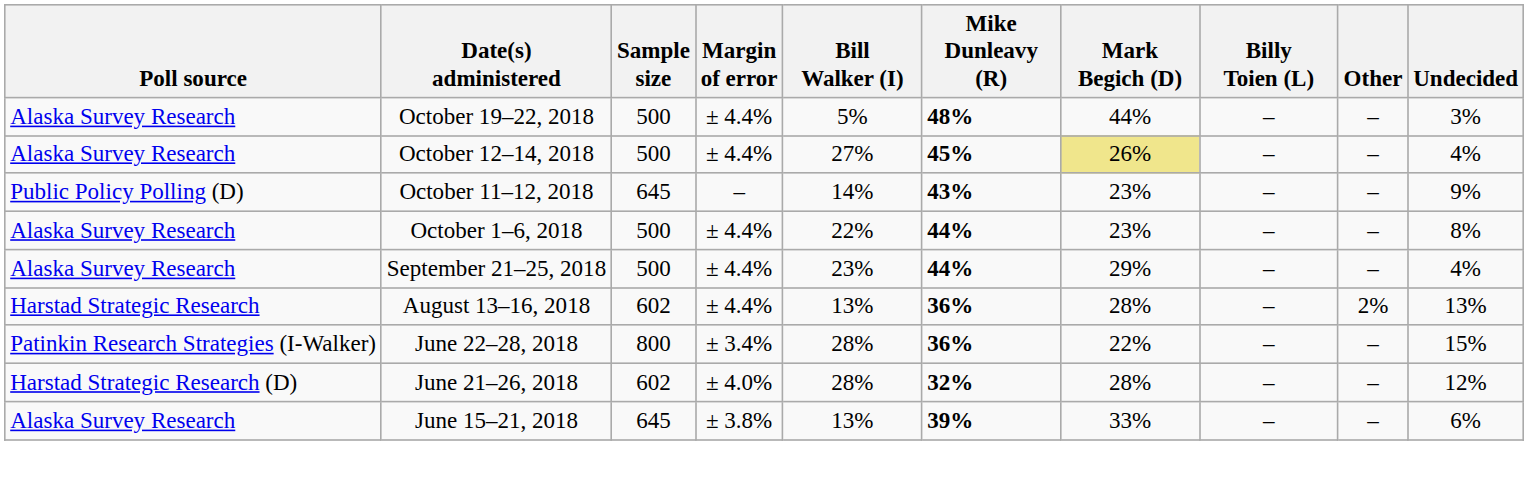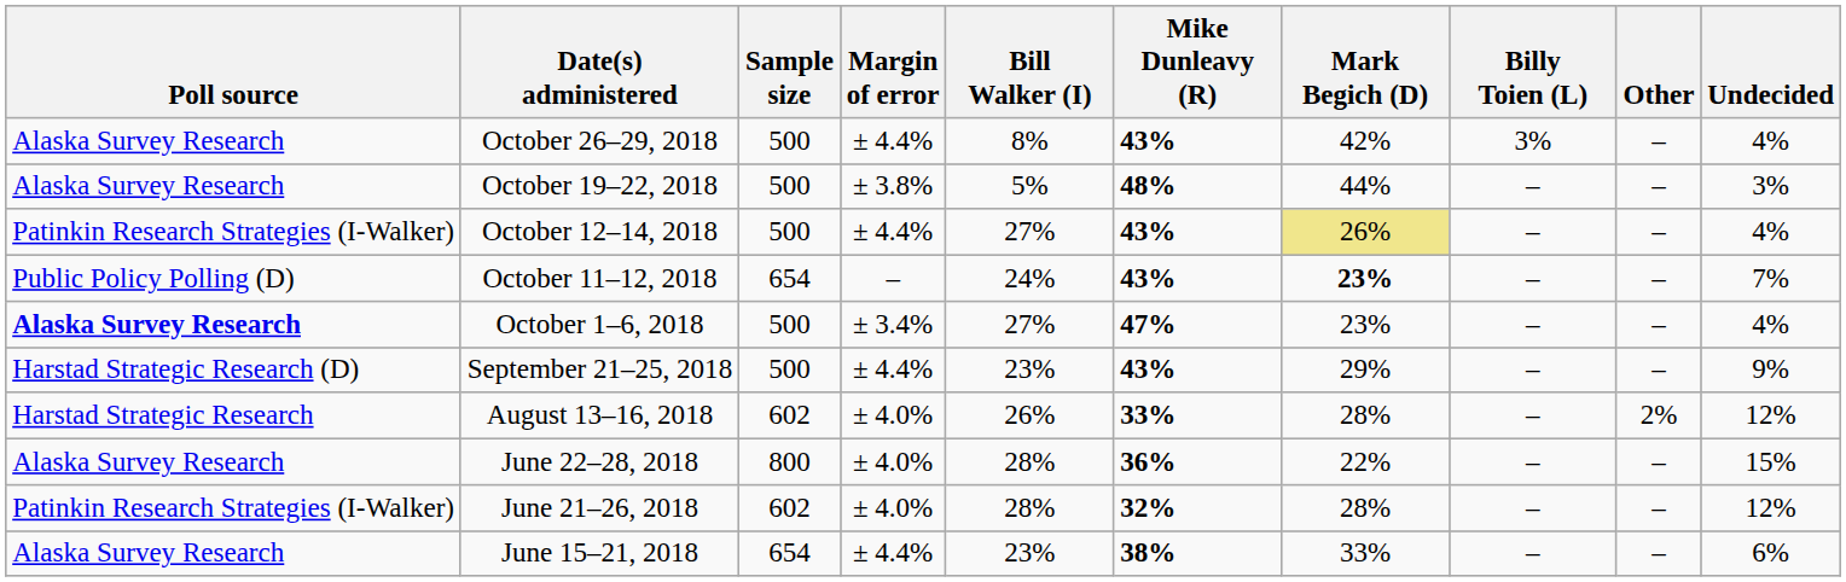 <table class="wikitable" style="font-size:90%">
 <tr valign=bottom>
 <th>Poll source</th>
 <th>Date(s)<br>administered</th>
 <th>Sample<br>size</th>
 <th>Margin<br>of error</th>
 <th style="width:80px;">Bill<br>Walker (I)</th>
 <th style="width:80px;">Mike<br>Dunleavy (R)</th>
 <th style="width:80px;">Mark<br>Begich (D)</th>
 <th style="width:80px;">Billy<br>Toien (L)</th>
 <th>Other</th>
 <th>Undecided</th>
 </tr>
 <tr>
 <td><a href='#'>Alaska Survey Research</a></td>
+<td align=center>October 26–29, 2018</td>
+<td align=center>500</td>
+<td align=center>± 4.4%</td>
+<td align=center>8%</td>
+<td><strong>43%</strong></td>
+<td align=center>42%</td>
+<td align=center>3%</td>
+<td align=center>–</td>
+<td align=center>4%</td>
+</tr>
+<tr>
+<td><a href='#'>Alaska Survey Research</a></td>
 <td align=center>October 19–22, 2018</td>
 <td align=center>500</td>
-<td align=center>± 4.4%</td>
+<td align=center>± 3.8%</td>
 <td align=center>5%</td>
 <td><strong>48%</strong></td>
 <td align=center>44%</td>
 <td align=center>–</td>
 <td align=center>–</td>
 <td align=center>3%</td>
 </tr>
 <tr>
-<td><a href='#'>Alaska Survey Research</a></td>
+<td><a href='#'>Patinkin Research Strategies</a> (I-Walker)</td>
 <td align=center>October 12–14, 2018</td>
 <td align=center>500</td>
 <td align=center>± 4.4%</td>
 <td align=center>27%</td>
-<td><strong>45%</strong></td>
+<td><strong>43%</strong></td>
 <td align=center style="background: khaki;">26%</td>
 <td align=center>–</td>
 <td align=center>–</td>
 <td align=center>4%</td>
 </tr>
 <tr>
 <td><a href='#'>Public Policy Polling</a> (D)</td>
 <td align=center>October 11–12, 2018</td>
-<td align=center>645</td>
+<td align=center>654</td>
 <td align=center>–</td>
-<td align=center>14%</td>
+<td align=center>24%</td>
 <td><strong>43%</strong></td>
+<td align=center><strong>23%</strong></td>
+<td align=center>–</td>
+<td align=center>–</td>
+<td align=center>7%</td>
+</tr>
+<tr>
+<td><strong><a href='#'>Alaska Survey Research</a></strong></td>
+<td align=center>October 1–6, 2018</td>
+<td align=center>500</td>
+<td align=center>± 3.4%</td>
+<td align=center>27%</td>
+<td><strong>47%</strong></td>
 <td align=center>23%</td>
+<td align=center>–</td>
+<td align=center>–</td>
+<td align=center>4%</td>
+</tr>
+<tr>
+<td><a href='#'>Harstad Strategic Research</a> (D)</td>
+<td align=center>September 21–25, 2018</td>
+<td align=center>500</td>
+<td align=center>± 4.4%</td>
+<td align=center>23%</td>
+<td><strong>43%</strong></td>
+<td align=center>29%</td>
 <td align=center>–</td>
 <td align=center>–</td>
 <td align=center>9%</td>
 </tr>
 <tr>
-<td><a href='#'>Alaska Survey Research</a></td>
-<td align=center>October 1–6, 2018</td>
-<td align=center>500</td>
-<td align=center>± 4.4%</td>
-<td align=center>22%</td>
-<td><strong>44%</strong></td>
-<td align=center>23%</td>
+<td><a href='#'>Harstad Strategic Research</a></td>
+<td align=center>August 13–16, 2018</td>
+<td align=center>602</td>
+<td align=center>± 4.0%</td>
+<td align=center>26%</td>
+<td><strong>33%</strong></td>
+<td align=center>28%</td>
 <td align=center>–</td>
-<td align=center>–</td>
-<td align=center>8%</td>
+<td align=center>2%</td>
+<td align=center>12%</td>
 </tr>
 <tr>
 <td><a href='#'>Alaska Survey Research</a></td>
-<td align=center>September 21–25, 2018</td>
-<td align=center>500</td>
-<td align=center>± 4.4%</td>
-<td align=center>23%</td>
-<td><strong>44%</strong></td>
-<td align=center>29%</td>
-<td align=center>–</td>
-<td align=center>–</td>
-<td align=center>4%</td>
-</tr>
-<tr>
-<td><a href='#'>Harstad Strategic Research</a></td>
-<td align=center>August 13–16, 2018</td>
-<td align=center>602</td>
-<td align=center>± 4.4%</td>
-<td align=center>13%</td>
-<td><strong>36%</strong></td>
-<td align=center>28%</td>
-<td align=center>–</td>
-<td align=center>2%</td>
-<td align=center>13%</td>
-</tr>
-<tr>
-<td><a href='#'>Patinkin Research Strategies</a> (I-Walker)</td>
 <td align=center>June 22–28, 2018</td>
 <td align=center>800</td>
-<td align=center>± 3.4%</td>
+<td align=center>± 4.0%</td>
 <td align=center>28%</td>
 <td><strong>36%</strong></td>
 <td align=center>22%</td>
 <td align=center>–</td>
 <td align=center>–</td>
 <td align=center>15%</td>
 </tr>
 <tr>
-<td><a href='#'>Harstad Strategic Research</a> (D)</td>
+<td><a href='#'>Patinkin Research Strategies</a> (I-Walker)</td>
 <td align=center>June 21–26, 2018</td>
 <td align=center>602</td>
 <td align=center>± 4.0%</td>
 <td align=center>28%</td>
 <td><strong>32%</strong></td>
 <td align=center>28%</td>
 <td align=center>–</td>
 <td align=center>–</td>
 <td align=center>12%</td>
 </tr>
 <tr>
 <td><a href='#'>Alaska Survey Research</a></td>
 <td align=center>June 15–21, 2018</td>
-<td align=center>645</td>
-<td align=center>± 3.8%</td>
-<td align=center>13%</td>
-<td><strong>39%</strong></td>
+<td align=center>654</td>
+<td align=center>± 4.4%</td>
+<td align=center>23%</td>
+<td><strong>38%</strong></td>
 <td align=center>33%</td>
 <td align=center>–</td>
 <td align=center>–</td>
 <td align=center>6%</td>
 </tr>
 </table>
